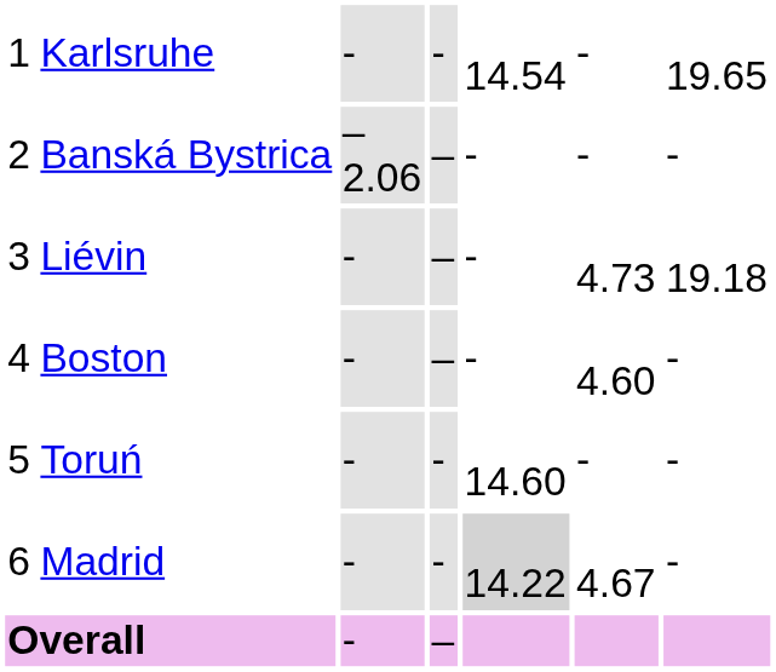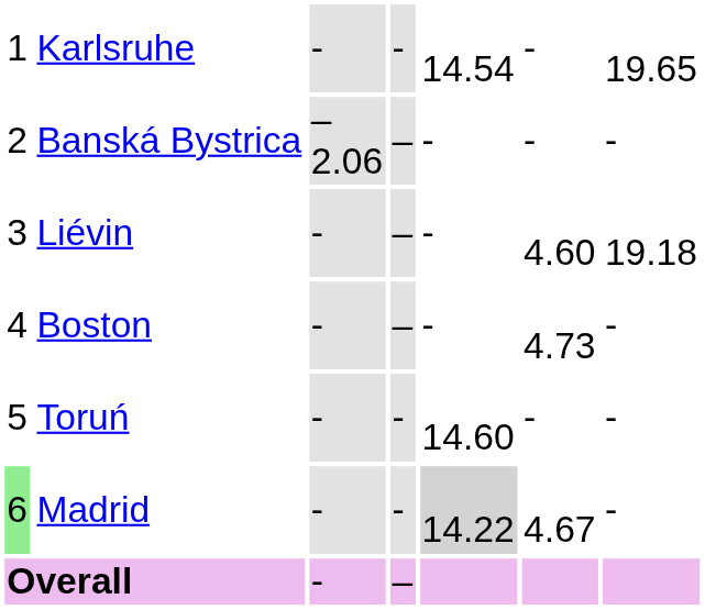 <table>
 <tr>
 <td>1</td>
 <td align=left><a href='#'>Karlsruhe</a></td>
 <td bgcolor=#e2e2e2> -</td>
 <td bgcolor=#e2e2e2> -</td>
 <td> <br>14.54</td>
 <td> -</td>
 <td> <br>19.65</td>
 </tr>
 <tr>
 <td>2</td>
 <td align=left><a href='#'>Banská Bystrica</a></td>
 <td bgcolor=#e2e2e2> – <br>2.06</td>
 <td bgcolor=#e2e2e2> –</td>
 <td> -</td>
 <td> -</td>
 <td> -</td>
 </tr>
 <tr>
 <td>3</td>
 <td align=left><a href='#'>Liévin</a></td>
 <td bgcolor=#e2e2e2> -</td>
 <td bgcolor=#e2e2e2> –</td>
 <td> -</td>
-<td> <br>4.73</td>
+<td> <br>4.60</td>
 <td> <br>19.18</td>
 </tr>
 <tr>
 <td>4</td>
 <td align=left><a href='#'>Boston</a></td>
 <td bgcolor=#e2e2e2> -</td>
 <td bgcolor=#e2e2e2> –</td>
 <td> -</td>
-<td> <br>4.60</td>
+<td> <br>4.73</td>
 <td> -</td>
 </tr>
 <tr>
 <td>5</td>
 <td align=left><a href='#'>Toruń</a></td>
 <td bgcolor=#e2e2e2> -</td>
 <td bgcolor=#e2e2e2> -</td>
 <td> <br>14.60</td>
 <td> -</td>
 <td> -</td>
 </tr>
 <tr>
-<td>6</td>
+<td style="background: lightgreen;">6</td>
 <td align=left><a href='#'>Madrid</a></td>
 <td bgcolor=#e2e2e2> -</td>
 <td bgcolor=#e2e2e2> -</td>
 <td style="background: lightgrey;"> <br>14.22</td>
 <td> <br>4.67</td>
 <td> -</td>
 </tr>
 <tr bgcolor=#eebbee>
 <td colspan="2"><strong>Overall</strong></td>
 <td> -</td>
 <td> –</td>
 <td> </td>
 <td> </td>
 <td> </td>
 </tr>
 </table>
